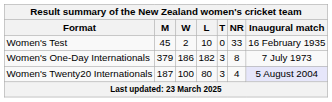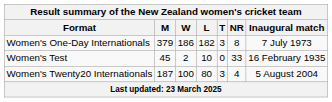 <table class="wikitable" style="text-align: center;">
 <tr>
 <th colspan=7 align="center"><strong>Result summary of the New Zealand women's cricket team</strong></th>
 </tr>
 <tr>
 <th>Format</th>
 <th>M</th>
 <th>W</th>
 <th>L</th>
 <th>T</th>
 <th>NR</th>
 <th>Inaugural match</th>
 </tr>
 <tr>
+<td align="left">Women's One-Day Internationals</td>
+<td>379</td>
+<td>186</td>
+<td>182</td>
+<td>3</td>
+<td>8</td>
+<td>7 July 1973</td>
+</tr>
+<tr>
 <td align="left">Women's Test</td>
 <td>45</td>
 <td>2</td>
 <td>10</td>
 <td>0</td>
 <td>33</td>
 <td>16 February 1935</td>
 </tr>
 <tr>
-<td align="left">Women's One-Day Internationals</td>
-<td>379</td>
-<td>186</td>
-<td>182</td>
-<td>3</td>
-<td>8</td>
-<td>7 July 1973</td>
-</tr>
-<tr>
 <td align="left">Women's Twenty20 Internationals</td>
 <td>187</td>
 <td>100</td>
 <td>80</td>
 <td>3</td>
 <td>4</td>
-<td style="background: lavender;">5 August 2004</td>
+<td>5 August 2004</td>
 </tr>
 <tr>
 <th colspan=7><small>Last updated: 23 March 2025</small></th>
 </tr>
 </table>
